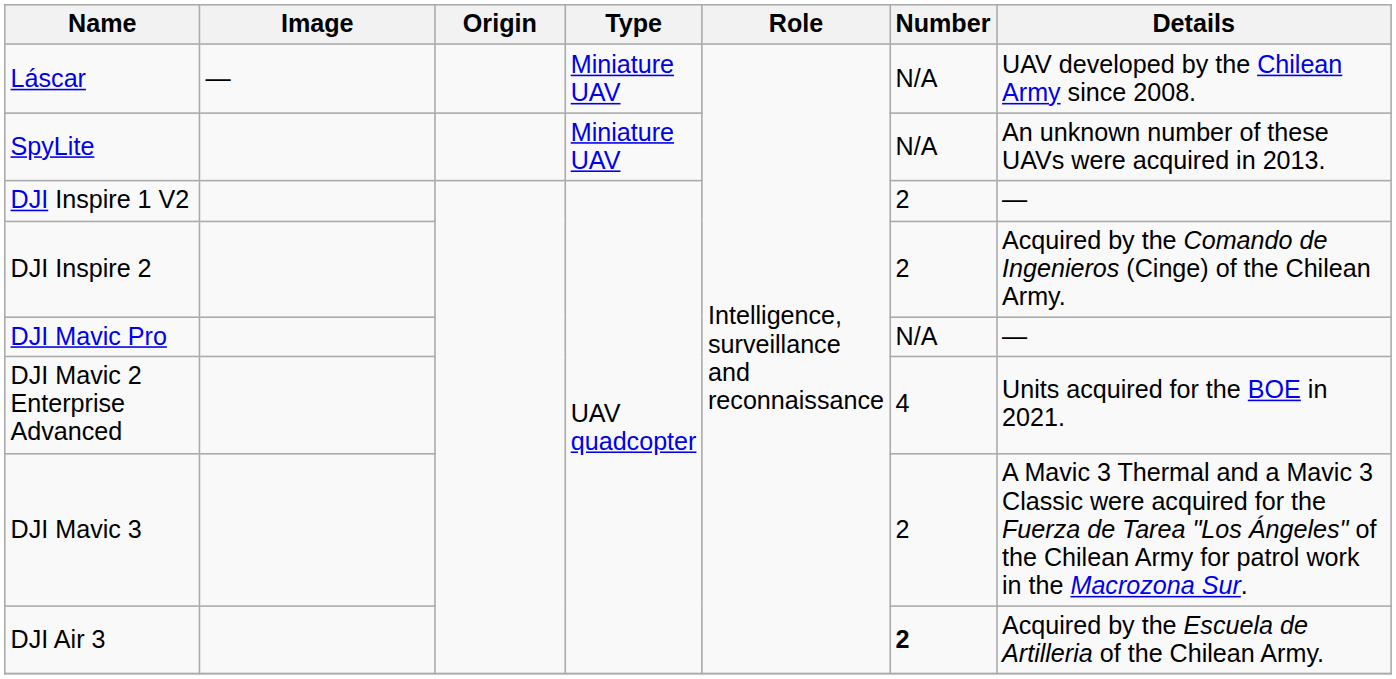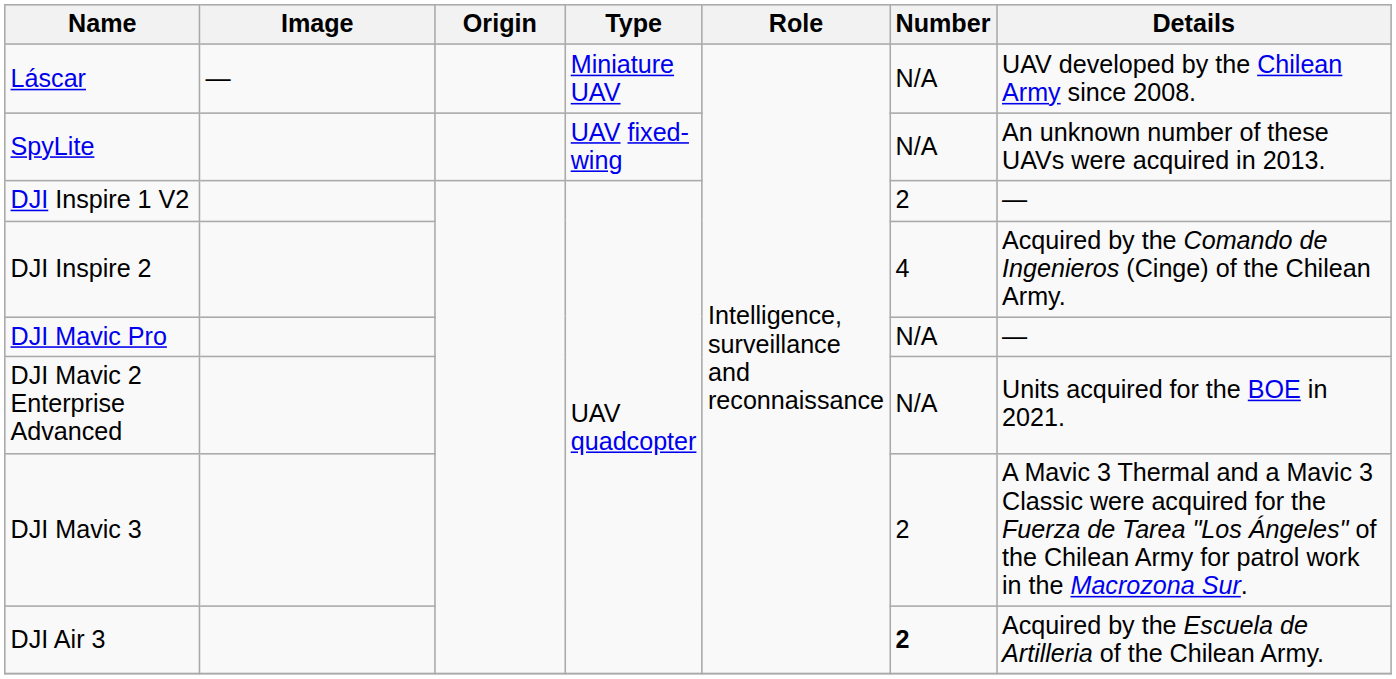 <table class="wikitable" border="0" style="width:100%">
 <tr>
 <th style="text-align: center; width:15%;">Name</th>
 <th style="text-align: center; width:19%;">Image</th>
 <th style="text-align: center; width:10%;">Origin</th>
 <th style="text-align: center; width:9%;">Type</th>
 <th style="text-align: center; width:10%;">Role</th>
 <th style="text-align: center; width:5%;">Number</th>
 <th style="text-align: center; width:37%;">Details</th>
 </tr>
 <tr>
 <td><a href='#'>Láscar</a></td>
 <td>—</td>
 <td></td>
 <td><a href='#'>Miniature UAV</a></td>
 <td rowspan="8">Intelligence, surveillance and reconnaissance</td>
 <td>N/A</td>
 <td>UAV developed by the <a href='#'>Chilean Army</a> since 2008.</td>
 </tr>
 <tr>
 <td><a href='#'>SpyLite</a></td>
 <td></td>
 <td></td>
-<td><a href='#'>Miniature UAV</a></td>
+<td><a href='#'>UAV</a> <a href='#'>fixed-wing</a></td>
 <td>N/A</td>
 <td>An unknown number of these UAVs were acquired in 2013.</td>
 </tr>
 <tr>
 <td><a href='#'>DJI</a> Inspire 1 V2</td>
 <td></td>
 <td rowspan="6"></td>
 <td rowspan="6">UAV <a href='#'>quadcopter</a></td>
 <td>2</td>
 <td>—</td>
 </tr>
 <tr>
 <td>DJI Inspire 2</td>
 <td></td>
-<td>2</td>
+<td>4</td>
 <td>Acquired by the <em>Comando de Ingenieros</em> (Cinge) of the Chilean Army.</td>
 </tr>
 <tr>
 <td><a href='#'>DJI Mavic Pro</a></td>
 <td></td>
 <td>N/A</td>
 <td>—</td>
 </tr>
 <tr>
 <td>DJI Mavic 2 Enterprise Advanced</td>
 <td></td>
-<td>4</td>
+<td>N/A</td>
 <td>Units acquired for the <a href='#'>BOE</a> in 2021.</td>
 </tr>
 <tr>
 <td>DJI Mavic 3</td>
 <td></td>
 <td>2</td>
 <td>A Mavic 3 Thermal and a Mavic 3 Classic were acquired for the <em>Fuerza de Tarea "Los Ángeles"</em> of the Chilean Army for patrol work in the <a href='#'><em>Macrozona Sur</em></a>.</td>
 </tr>
 <tr>
 <td>DJI Air 3</td>
 <td></td>
 <td><strong>2</strong></td>
 <td>Acquired by the <em>Escuela de Artilleria</em> of the Chilean Army.</td>
 </tr>
 <tr>
 </tr>
 </table>
